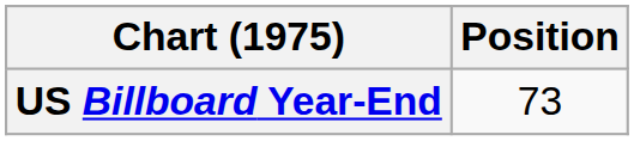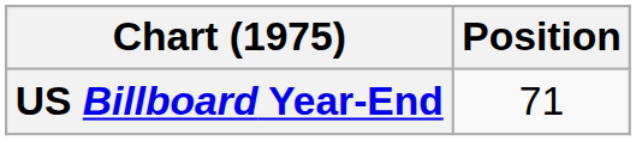 <table class="wikitable sortable plainrowheaders">
 <tr>
 <th scope="col">Chart (1975)</th>
 <th scope="col">Position</th>
 </tr>
 <tr>
 <th scope="row">US <a href='#'><em>Billboard</em> Year-End</a></th>
-<td align="center">73</td>
+<td align="center">71</td>
 </tr>
 </table>
